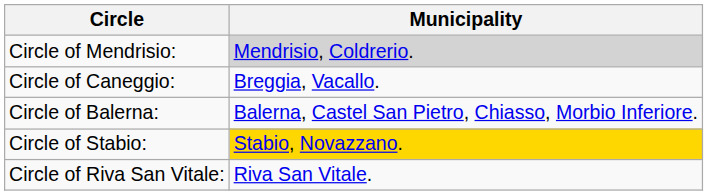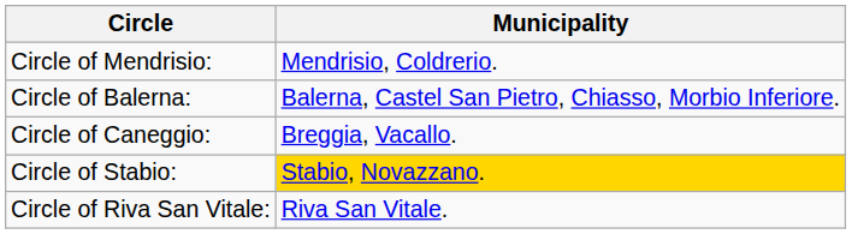 <table class="wikitable sortable">
 <tr>
 <th>Circle</th>
 <th>Municipality</th>
 </tr>
 <tr>
 <td>Circle of Mendrisio:</td>
-<td style="background: lightgrey;"><a href='#'>Mendrisio</a>, <a href='#'>Coldrerio</a>.</td>
+<td><a href='#'>Mendrisio</a>, <a href='#'>Coldrerio</a>.</td>
+</tr>
+<tr>
+<td>Circle of Balerna:</td>
+<td><a href='#'>Balerna</a>, <a href='#'>Castel San Pietro</a>, <a href='#'>Chiasso</a>, <a href='#'>Morbio Inferiore</a>.</td>
 </tr>
 <tr>
 <td>Circle of Caneggio:</td>
 <td><a href='#'>Breggia</a>, <a href='#'>Vacallo</a>.</td>
-</tr>
-<tr>
-<td>Circle of Balerna:</td>
-<td><a href='#'>Balerna</a>, <a href='#'>Castel San Pietro</a>, <a href='#'>Chiasso</a>, <a href='#'>Morbio Inferiore</a>.</td>
 </tr>
 <tr>
 <td>Circle of Stabio:</td>
 <td style="background: gold;"><a href='#'>Stabio</a>, <a href='#'>Novazzano</a>.</td>
 </tr>
 <tr>
 <td>Circle of Riva San Vitale:</td>
 <td><a href='#'>Riva San Vitale</a>.</td>
 </tr>
 </table>
